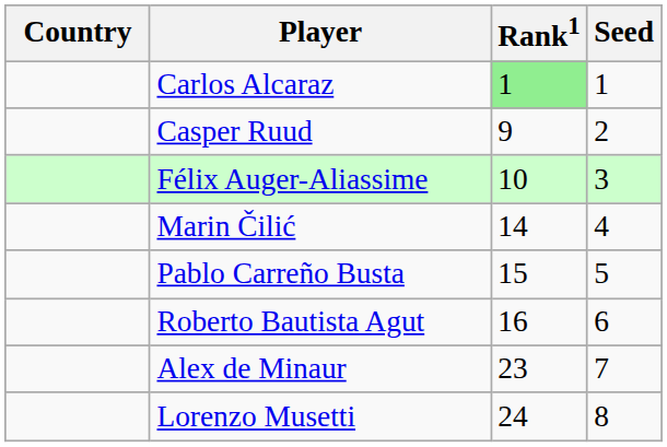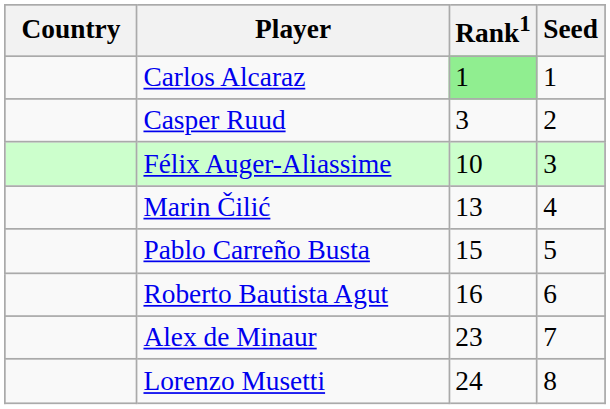 <table class="sortable wikitable">
 <tr>
 <th width="70">Country</th>
 <th width="175">Player</th>
 <th>Rank<sup>1</sup></th>
 <th>Seed</th>
 </tr>
 <tr>
 <td></td>
 <td><a href='#'>Carlos Alcaraz</a></td>
 <td style="background: lightgreen;">1</td>
 <td>1</td>
 </tr>
 <tr>
 <td></td>
 <td><a href='#'>Casper Ruud</a></td>
-<td>9</td>
+<td>3</td>
 <td>2</td>
 </tr>
 <tr bgcolor=#cfc>
 <td></td>
 <td><a href='#'>Félix Auger-Aliassime</a></td>
 <td>10</td>
 <td>3</td>
 </tr>
 <tr>
 <td></td>
 <td><a href='#'>Marin Čilić</a></td>
-<td>14</td>
+<td>13</td>
 <td>4</td>
 </tr>
 <tr>
 <td></td>
 <td><a href='#'>Pablo Carreño Busta</a></td>
 <td>15</td>
 <td>5</td>
 </tr>
 <tr>
 <td></td>
 <td><a href='#'>Roberto Bautista Agut</a></td>
 <td>16</td>
 <td>6</td>
 </tr>
 <tr>
 <td></td>
 <td><a href='#'>Alex de Minaur</a></td>
 <td>23</td>
 <td>7</td>
 </tr>
 <tr>
 <td></td>
 <td><a href='#'>Lorenzo Musetti</a></td>
 <td>24</td>
 <td>8</td>
 </tr>
 </table>
